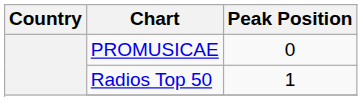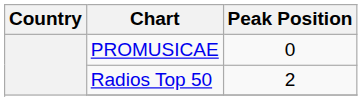 <table class="wikitable sortable">
 <tr>
 <th>Country</th>
 <th>Chart</th>
 <th>Peak Position</th>
 </tr>
 <tr>
 <th rowspan="3"></th>
 <td><a href='#'>PROMUSICAE</a></td>
 <td align="center">0</td>
 </tr>
 <tr>
 <td><a href='#'>Radios Top 50</a></td>
-<td align="center">1</td>
+<td align="center">2</td>
 </tr>
 <tr>
 </tr>
 </table>
